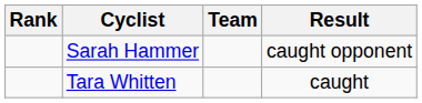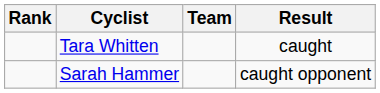 <table class="wikitable sortable" style="text-align:center;">
 <tr>
 <th>Rank</th>
 <th class="unsortable">Cyclist</th>
 <th>Team</th>
 <th>Result</th>
 </tr>
 <tr>
 <td align=center></td>
+<td align=left><a href='#'>Tara Whitten</a></td>
+<td align=left></td>
+<td>caught</td>
+</tr>
+<tr>
+<td align=center></td>
 <td align=left><a href='#'>Sarah Hammer</a></td>
 <td align=left></td>
 <td>caught opponent</td>
 </tr>
-<tr>
-<td align=center></td>
-<td align=left><a href='#'>Tara Whitten</a></td>
-<td align=left></td>
-<td>caught</td>
-</tr>
 </table>
